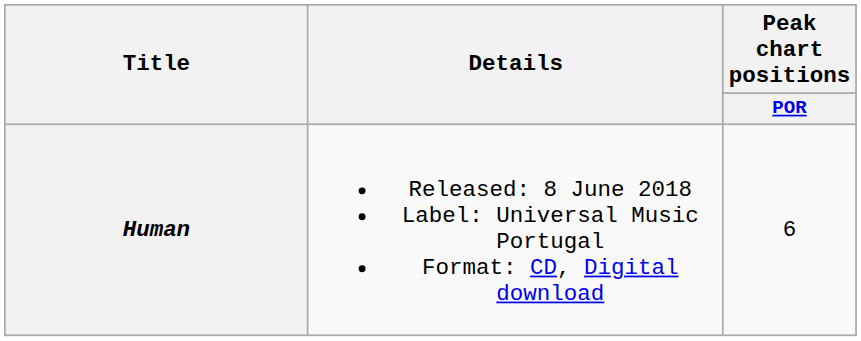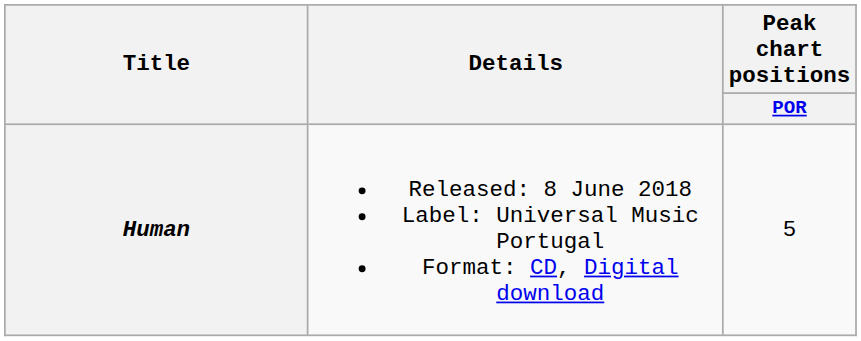 <table class="wikitable plainrowheaders" style="text-align:center;">
 <tr>
 <th scope="col" rowspan="2" style="width:13em;">Title</th>
 <th scope="col" rowspan="2" style="width:18em;">Details</th>
 <th scope="col" colspan="1">Peak chart positions</th>
 </tr>
 <tr>
 <th scope="col" style="width:3em;font-size:85%;"><a href='#'>POR</a><br></th>
 </tr>
 <tr>
 <th scope="row"><em>Human</em></th>
 <td><br><ul><li>Released: 8 June 2018</li><li>Label: Universal Music Portugal</li><li>Format: <a href='#'>CD</a>, <a href='#'>Digital download</a></li></ul></td>
-<td>6</td>
+<td>5</td>
 </tr>
 </table>
